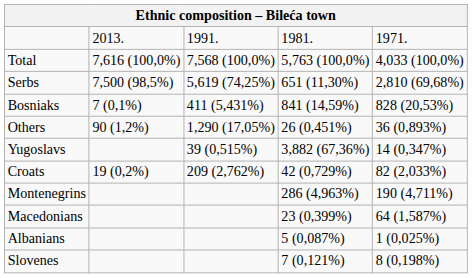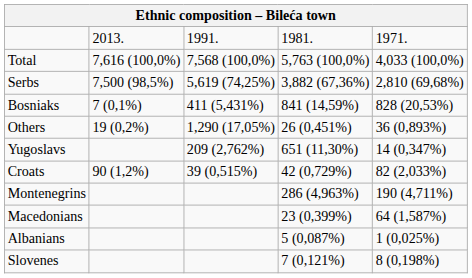 <table class="wikitable">
 <tr>
 <th colspan="8">Ethnic composition – Bileća town</th>
 </tr>
 <tr>
 <td></td>
 <td>2013.</td>
 <td>1991.</td>
 <td>1981.</td>
 <td>1971.</td>
 </tr>
 <tr>
 <td>Total</td>
 <td>7,616 (100,0%)</td>
 <td>7,568 (100,0%)</td>
 <td>5,763 (100,0%)</td>
 <td>4,033 (100,0%)</td>
 </tr>
 <tr>
 <td>Serbs</td>
 <td>7,500 (98,5%)</td>
 <td>5,619 (74,25%)</td>
-<td>651 (11,30%)</td>
+<td>3,882 (67,36%)</td>
 <td>2,810 (69,68%)</td>
 </tr>
 <tr>
 <td>Bosniaks</td>
 <td>7 (0,1%)</td>
 <td>411 (5,431%)</td>
 <td>841 (14,59%)</td>
 <td>828 (20,53%)</td>
 </tr>
 <tr>
 <td>Others</td>
-<td>90 (1,2%)</td>
+<td>19 (0,2%)</td>
 <td>1,290 (17,05%)</td>
 <td>26 (0,451%)</td>
 <td>36 (0,893%)</td>
 </tr>
 <tr>
 <td>Yugoslavs</td>
 <td></td>
-<td>39 (0,515%)</td>
-<td>3,882 (67,36%)</td>
+<td>209 (2,762%)</td>
+<td>651 (11,30%)</td>
 <td>14 (0,347%)</td>
 </tr>
 <tr>
 <td>Croats</td>
-<td>19 (0,2%)</td>
-<td>209 (2,762%)</td>
+<td>90 (1,2%)</td>
+<td>39 (0,515%)</td>
 <td>42 (0,729%)</td>
 <td>82 (2,033%)</td>
 </tr>
 <tr>
 <td>Montenegrins</td>
 <td></td>
 <td></td>
 <td>286 (4,963%)</td>
 <td>190 (4,711%)</td>
 </tr>
 <tr>
 <td>Macedonians</td>
 <td></td>
 <td></td>
 <td>23 (0,399%)</td>
 <td>64 (1,587%)</td>
 </tr>
 <tr>
 <td>Albanians</td>
 <td></td>
 <td></td>
 <td>5 (0,087%)</td>
 <td>1 (0,025%)</td>
 </tr>
 <tr>
 <td>Slovenes</td>
 <td></td>
 <td></td>
 <td>7 (0,121%)</td>
 <td>8 (0,198%)</td>
 </tr>
 </table>
